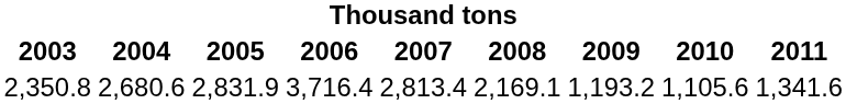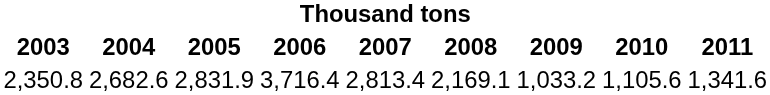 <table class='standard' style='text-align: center;'>
 <tr>
 <th colspan=9>Thousand tons</th>
 </tr>
 <tr class='bright'>
 <th>2003</th>
 <th>2004</th>
 <th>2005</th>
 <th>2006</th>
 <th>2007</th>
 <th>2008</th>
 <th>2009</th>
 <th>2010</th>
 <th>2011</th>
 </tr>
 <tr>
 <td>2,350.8</td>
-<td>2,680.6</td>
+<td>2,682.6</td>
 <td>2,831.9</td>
 <td>3,716.4</td>
 <td>2,813.4</td>
 <td>2,169.1</td>
-<td>1,193.2</td>
+<td>1,033.2</td>
 <td>1,105.6</td>
 <td>1,341.6</td>
 </tr>
 </table>
